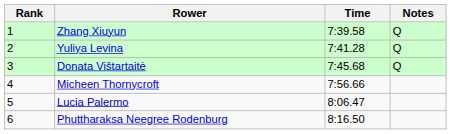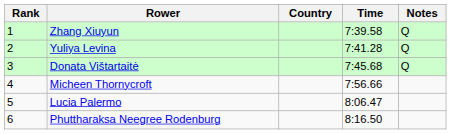 <table class="wikitable sortable" width=50%>
 <tr>
 <th>Rank</th>
 <th>Rower</th>
+<th>Country</th>
 <th>Time</th>
 <th>Notes</th>
 </tr>
 <tr bgcolor=ccffcc>
 <td>1</td>
 <td><a href='#'>Zhang Xiuyun</a></td>
+<td></td>
 <td>7:39.58</td>
 <td>Q</td>
 </tr>
 <tr bgcolor=ccffcc>
 <td>2</td>
 <td><a href='#'>Yuliya Levina</a></td>
+<td></td>
 <td>7:41.28</td>
 <td>Q</td>
 </tr>
 <tr bgcolor=ccffcc>
 <td>3</td>
 <td><a href='#'>Donata Vištartaitė</a></td>
+<td></td>
 <td>7:45.68</td>
 <td>Q</td>
 </tr>
 <tr>
 <td>4</td>
 <td><a href='#'>Micheen Thornycroft</a></td>
+<td></td>
 <td>7:56.66</td>
 <td></td>
 </tr>
 <tr>
 <td>5</td>
 <td><a href='#'>Lucia Palermo</a></td>
+<td></td>
 <td>8:06.47</td>
 <td></td>
 </tr>
 <tr>
 <td>6</td>
 <td><a href='#'>Phuttharaksa Neegree Rodenburg</a></td>
+<td></td>
 <td>8:16.50</td>
 <td></td>
 </tr>
 </table>
